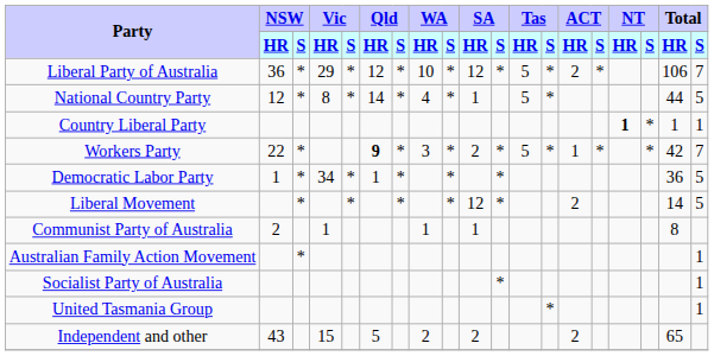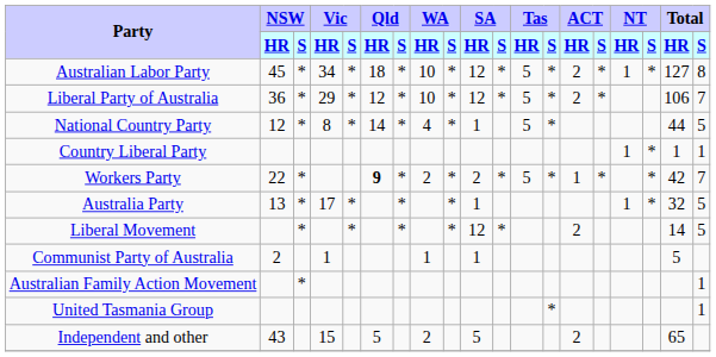 <table class="wikitable" style="text-align:center">
 <tr>
 <th rowspan="2" style="background:#ccf;">Party</th>
 <th colspan="2" style="background:#ccf;"><a href='#'>NSW</a></th>
 <th colspan="2" style="background:#ccf;"><a href='#'>Vic</a></th>
 <th colspan="2" style="background:#ccf;"><a href='#'>Qld</a></th>
 <th colspan="2" style="background:#ccf;"><a href='#'>WA</a></th>
 <th colspan="2" style="background:#ccf;"><a href='#'>SA</a></th>
 <th colspan="2" style="background:#ccf;"><a href='#'>Tas</a></th>
 <th colspan="2" style="background:#ccf;"><a href='#'>ACT</a></th>
 <th colspan="2" style="background:#ccf;"><a href='#'>NT</a></th>
 <th colspan="2" style="background:#ccf;">Total</th>
 </tr>
 <tr>
 <th style="background:#ccffff;"><a href='#'>HR</a></th>
 <th style="background:#ccffff;"><a href='#'>S</a></th>
 <th style="background:#ccffff;"><a href='#'>HR</a></th>
 <th style="background:#ccffff;"><a href='#'>S</a></th>
 <th style="background:#ccffff;"><a href='#'>HR</a></th>
 <th style="background:#ccffff;"><a href='#'>S</a></th>
 <th style="background:#ccffff;"><a href='#'>HR</a></th>
 <th style="background:#ccffff;"><a href='#'>S</a></th>
 <th style="background:#ccffff;"><a href='#'>HR</a></th>
 <th style="background:#ccffff;"><a href='#'>S</a></th>
 <th style="background:#ccffff;"><a href='#'>HR</a></th>
 <th style="background:#ccffff;"><a href='#'>S</a></th>
 <th style="background:#ccffff;"><a href='#'>HR</a></th>
 <th style="background:#ccffff;"><a href='#'>S</a></th>
 <th style="background:#ccffff;"><a href='#'>HR</a></th>
 <th style="background:#ccffff;"><a href='#'>S</a></th>
 <th style="background:#ccffff;"><a href='#'>HR</a></th>
 <th style="background:#ccffff;"><a href='#'>S</a></th>
+</tr>
+<tr>
+<td style="font-size:100%;"><a href='#'>Australian Labor Party</a></td>
+<td>45</td>
+<td>*</td>
+<td>34</td>
+<td>*</td>
+<td>18</td>
+<td>*</td>
+<td>10</td>
+<td>*</td>
+<td>12</td>
+<td>*</td>
+<td>5</td>
+<td>*</td>
+<td>2</td>
+<td>*</td>
+<td>1</td>
+<td>*</td>
+<td>127</td>
+<td>8</td>
 </tr>
 <tr>
 <td style="font-size:100%;"><a href='#'>Liberal Party of Australia</a></td>
 <td>36</td>
 <td>*</td>
 <td>29</td>
 <td>*</td>
 <td>12</td>
 <td>*</td>
 <td>10</td>
 <td>*</td>
 <td>12</td>
 <td>*</td>
 <td>5</td>
 <td>*</td>
 <td>2</td>
 <td>*</td>
 <td></td>
 <td></td>
 <td>106</td>
 <td>7</td>
 </tr>
 <tr>
 <td style="font-size:100%;"><a href='#'>National Country Party</a></td>
 <td>12</td>
 <td>*</td>
 <td>8</td>
 <td>*</td>
 <td>14</td>
 <td>*</td>
 <td>4</td>
 <td>*</td>
 <td>1</td>
 <td></td>
 <td>5</td>
 <td>*</td>
 <td></td>
 <td></td>
 <td></td>
 <td></td>
 <td>44</td>
 <td>5</td>
 </tr>
 <tr>
 <td style="font-size:100%;"><a href='#'>Country Liberal Party</a></td>
 <td></td>
 <td></td>
 <td></td>
 <td></td>
 <td></td>
 <td></td>
 <td></td>
 <td></td>
 <td></td>
 <td></td>
 <td></td>
 <td></td>
 <td></td>
 <td></td>
-<td><strong>1</strong></td>
+<td>1</td>
 <td>*</td>
 <td>1</td>
 <td>1</td>
 </tr>
 <tr>
 <td style="font-size:100%;"><a href='#'>Workers Party</a></td>
 <td>22</td>
 <td>*</td>
 <td></td>
 <td></td>
 <td><strong>9</strong></td>
 <td>*</td>
-<td>3</td>
+<td>2</td>
 <td>*</td>
 <td>2</td>
 <td>*</td>
 <td>5</td>
 <td>*</td>
 <td>1</td>
 <td>*</td>
 <td></td>
 <td>*</td>
 <td>42</td>
 <td>7</td>
 </tr>
 <tr>
-<td style="font-size:100%;"><a href='#'>Democratic Labor Party</a></td>
-<td>1</td>
+<td style="font-size:100%;"><a href='#'>Australia Party</a></td>
+<td>13</td>
 <td>*</td>
-<td>34</td>
-<td>*</td>
-<td>1</td>
+<td>17</td>
 <td>*</td>
 <td></td>
 <td>*</td>
 <td></td>
 <td>*</td>
+<td>1</td>
 <td></td>
 <td></td>
 <td></td>
 <td></td>
 <td></td>
-<td></td>
-<td>36</td>
+<td>1</td>
+<td>*</td>
+<td>32</td>
 <td>5</td>
 </tr>
 <tr>
 <td style="font-size:100%;"><a href='#'>Liberal Movement</a></td>
 <td></td>
 <td>*</td>
 <td></td>
 <td>*</td>
 <td></td>
 <td>*</td>
 <td></td>
 <td>*</td>
 <td>12</td>
 <td>*</td>
 <td></td>
 <td></td>
 <td>2</td>
 <td></td>
 <td></td>
 <td></td>
 <td>14</td>
 <td>5</td>
 </tr>
 <tr>
 <td style="font-size:100%;"><a href='#'>Communist Party of Australia</a></td>
 <td>2</td>
 <td></td>
 <td>1</td>
 <td></td>
 <td></td>
 <td></td>
 <td>1</td>
 <td></td>
 <td>1</td>
 <td></td>
 <td></td>
 <td></td>
 <td></td>
 <td></td>
 <td></td>
 <td></td>
-<td>8</td>
+<td>5</td>
 <td></td>
 </tr>
 <tr>
 <td style="font-size:100%;"><a href='#'>Australian Family Action Movement</a></td>
 <td></td>
 <td>*</td>
 <td></td>
 <td></td>
 <td></td>
 <td></td>
 <td></td>
 <td></td>
 <td></td>
 <td></td>
-<td></td>
-<td></td>
-<td></td>
-<td></td>
-<td></td>
-<td></td>
-<td></td>
-<td>1</td>
-</tr>
-<tr>
-<td style="font-size:100%;"><a href='#'>Socialist Party of Australia</a></td>
-<td></td>
-<td></td>
-<td></td>
-<td></td>
-<td></td>
-<td></td>
-<td></td>
-<td></td>
-<td></td>
-<td>*</td>
 <td></td>
 <td></td>
 <td></td>
 <td></td>
 <td></td>
 <td></td>
 <td></td>
 <td>1</td>
 </tr>
 <tr>
 <td style="font-size:100%;"><a href='#'>United Tasmania Group</a></td>
 <td></td>
 <td></td>
 <td></td>
 <td></td>
 <td></td>
 <td></td>
 <td></td>
 <td></td>
 <td></td>
 <td></td>
 <td></td>
 <td>*</td>
 <td></td>
 <td></td>
 <td></td>
 <td></td>
 <td></td>
 <td>1</td>
 </tr>
 <tr>
 <td style="font-size:100%;"><a href='#'>Independent</a> and other</td>
 <td>43</td>
 <td></td>
 <td>15</td>
 <td></td>
 <td>5</td>
 <td></td>
 <td>2</td>
 <td></td>
-<td>2</td>
+<td>5</td>
 <td></td>
 <td></td>
 <td></td>
 <td>2</td>
 <td></td>
 <td></td>
 <td></td>
 <td>65</td>
 <td></td>
 </tr>
 <tr>
 </tr>
 </table>
